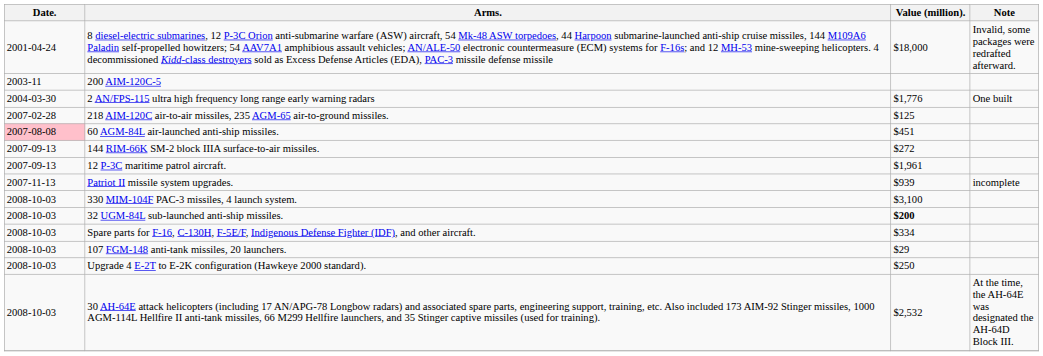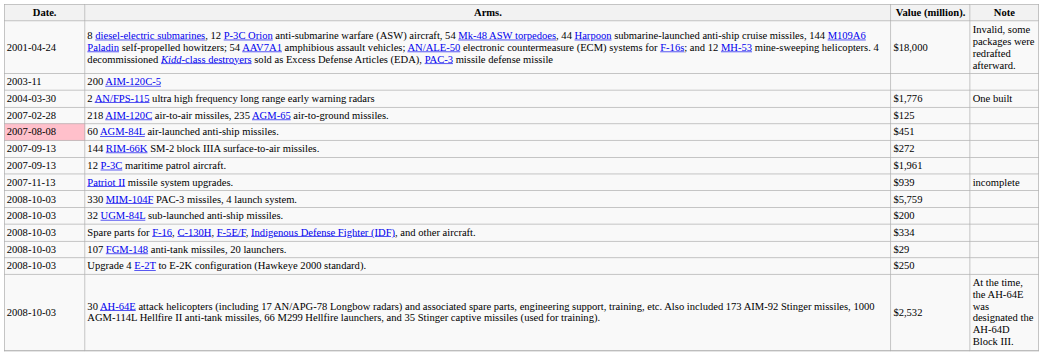 <table class="wikitable mw-collapsible">
 <tr>
 <th scope="col" style="width: 3%;">Date.</th>
 <th scope="col" style="width: 30%;">Arms.</th>
 <th scope="col" style="width: 2%;">Value (million).</th>
 <th scope="col" style="width: 1%;">Note</th>
 </tr>
 <tr>
 <td>2001-04-24</td>
 <td>8 <a href='#'>diesel-electric submarines</a>, 12 <a href='#'>P-3C Orion</a> anti-submarine warfare (ASW) aircraft, 54 <a href='#'>Mk-48 ASW torpedoes</a>, 44 <a href='#'>Harpoon</a> submarine-launched anti-ship cruise missiles, 144 <a href='#'>M109A6 Paladin</a> self-propelled howitzers; 54 <a href='#'>AAV7A1</a> amphibious assault vehicles; <a href='#'>AN/ALE-50</a> electronic countermeasure (ECM) systems for <a href='#'>F-16s</a>; and 12 <a href='#'>MH-53</a> mine-sweeping helicopters. 4 decommissioned <a href='#'><em>Kidd</em>-class destroyers</a> sold as Excess Defense Articles (EDA), <a href='#'>PAC-3</a> missile defense missile</td>
 <td>$18,000</td>
 <td>Invalid, some packages were redrafted afterward.</td>
 </tr>
 <tr>
 <td>2003-11</td>
 <td>200 <a href='#'>AIM-120C-5</a></td>
 <td></td>
 <td></td>
 </tr>
 <tr>
 <td>2004-03-30</td>
 <td>2 <a href='#'>AN/FPS-115</a> ultra high frequency long range early warning radars</td>
 <td>$1,776</td>
 <td>One built</td>
 </tr>
 <tr>
 <td>2007-02-28</td>
 <td>218 <a href='#'>AIM-120C</a> air-to-air missiles, 235 <a href='#'>AGM-65</a> air-to-ground missiles.</td>
 <td>$125</td>
 <td></td>
 </tr>
 <tr>
 <td style="background: pink;">2007-08-08</td>
 <td>60 <a href='#'>AGM-84L</a> air-launched anti-ship missiles.</td>
 <td>$451</td>
 <td></td>
 </tr>
 <tr>
 <td>2007-09-13</td>
 <td>144 <a href='#'>RIM-66K</a> SM-2 block IIIA surface-to-air missiles.</td>
 <td>$272</td>
 <td></td>
 </tr>
 <tr>
 <td>2007-09-13</td>
 <td>12 <a href='#'>P-3C</a> maritime patrol aircraft.</td>
 <td>$1,961</td>
 <td></td>
 </tr>
 <tr>
 <td>2007-11-13</td>
 <td><a href='#'>Patriot II</a> missile system upgrades.</td>
 <td>$939</td>
 <td>incomplete</td>
 </tr>
 <tr>
 <td>2008-10-03</td>
 <td>330 <a href='#'>MIM-104F</a> PAC-3 missiles, 4 launch system.</td>
-<td>$3,100</td>
+<td>$5,759</td>
 <td></td>
 </tr>
 <tr>
 <td>2008-10-03</td>
 <td>32 <a href='#'>UGM-84L</a> sub-launched anti-ship missiles.</td>
-<td><strong>$200</strong></td>
+<td>$200</td>
 <td></td>
 </tr>
 <tr>
 <td>2008-10-03</td>
 <td>Spare parts for <a href='#'>F-16</a>, <a href='#'>C-130H</a>, <a href='#'>F-5E/F</a>, <a href='#'>Indigenous Defense Fighter (IDF)</a>, and other aircraft.</td>
 <td>$334</td>
 <td></td>
 </tr>
 <tr>
 <td>2008-10-03</td>
 <td>107 <a href='#'>FGM-148</a> anti-tank missiles, 20 launchers.</td>
 <td>$29</td>
 <td></td>
 </tr>
 <tr>
 <td>2008-10-03</td>
 <td>Upgrade 4 <a href='#'>E-2T</a> to E-2K configuration (Hawkeye 2000 standard).</td>
 <td>$250</td>
 <td></td>
 </tr>
 <tr>
 <td>2008-10-03</td>
 <td>30 <a href='#'>AH-64E</a> attack helicopters (including 17 AN/APG-78 Longbow radars) and associated spare parts, engineering support, training, etc. Also included 173 AIM-92 Stinger missiles, 1000 AGM-114L Hellfire II anti-tank missiles, 66 M299 Hellfire launchers, and 35 Stinger captive missiles (used for training).</td>
 <td>$2,532</td>
 <td>At the time, the AH-64E was designated the AH-64D Block III.</td>
 </tr>
 <tr>
 </tr>
 </table>
